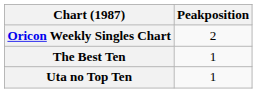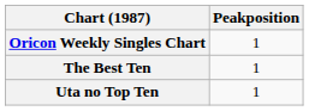 <table class="wikitable plainrowheaders" style="text-align:center;">
 <tr>
 <th>Chart (1987)</th>
 <th>Peakposition</th>
 </tr>
 <tr>
 <th scope="row"><a href='#'>Oricon</a> Weekly Singles Chart</th>
-<td>2</td>
+<td>1</td>
 </tr>
 <tr>
 <th scope="row">The Best Ten</th>
 <td>1</td>
 </tr>
 <tr>
 <th scope="row">Uta no Top Ten</th>
 <td>1</td>
 </tr>
 </table>
